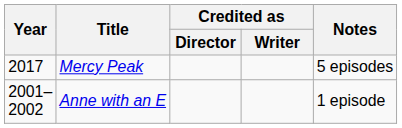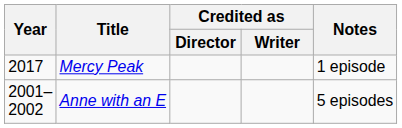 <table class="wikitable">
 <tr>
 <th rowspan="2" style="width:33px;">Year</th>
 <th rowspan="2">Title</th>
 <th colspan="2">Credited as</th>
 <th rowspan="2">Notes</th>
 </tr>
 <tr>
 <th width="65">Director</th>
 <th width="65">Writer</th>
 </tr>
 <tr>
 <td>2017</td>
 <td style="text-align:left"><em><a href='#'>Mercy Peak</a></em></td>
 <td></td>
 <td></td>
-<td>5 episodes</td>
+<td>1 episode</td>
 </tr>
 <tr>
 <td>2001–2002</td>
 <td style="text-align:left"><em><a href='#'>Anne with an E</a></em></td>
 <td></td>
 <td></td>
-<td>1 episode</td>
+<td>5 episodes</td>
 </tr>
 </table>
